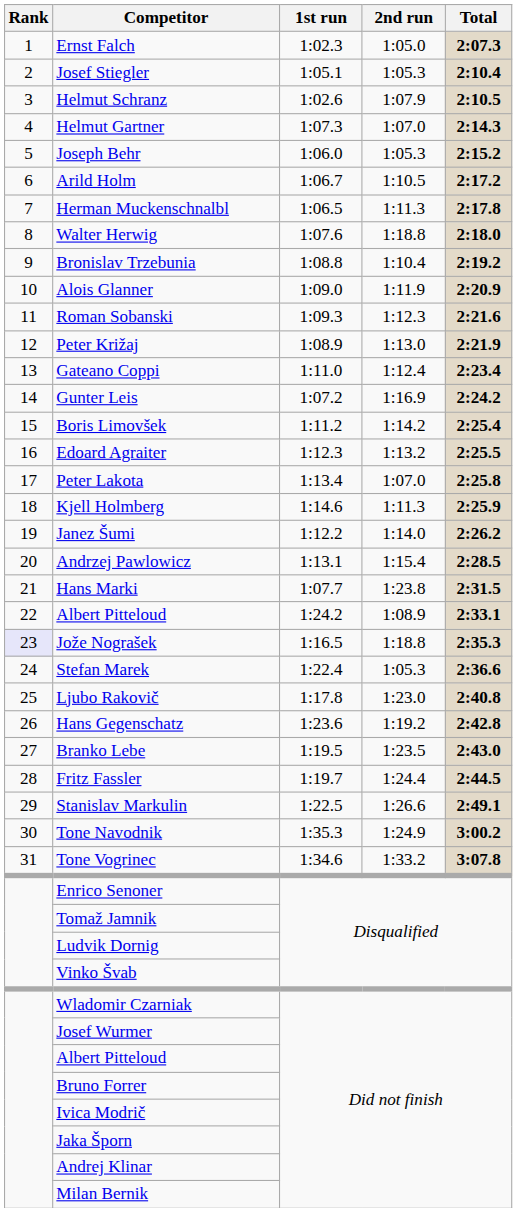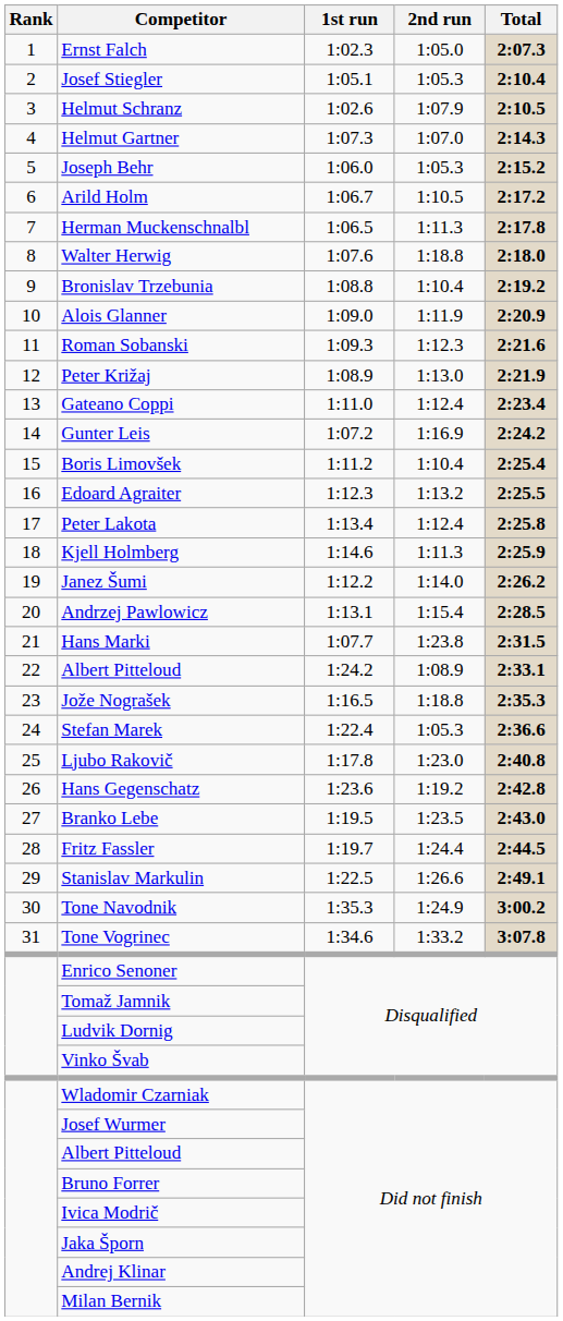 <table class="wikitable">
 <tr>
 <th width=15>Rank</th>
 <th width=205>Competitor</th>
 <th width=70 align=center>1st run</th>
 <th width=70>2nd run</th>
 <th width=55>Total</th>
 </tr>
 <tr>
 <td align=center>1</td>
 <td> <a href='#'>Ernst Falch</a></td>
 <td align=center>1:02.3</td>
 <td align=center>1:05.0</td>
 <td align=center bgcolor=#E3DAC9><strong>2:07.3</strong></td>
 </tr>
 <tr>
 <td align=center>2</td>
 <td> <a href='#'>Josef Stiegler</a></td>
 <td align=center>1:05.1</td>
 <td align=center>1:05.3</td>
 <td align=center bgcolor=#E3DAC9><strong>2:10.4</strong></td>
 </tr>
 <tr>
 <td align=center>3</td>
 <td> <a href='#'>Helmut Schranz</a></td>
 <td align=center>1:02.6</td>
 <td align=center>1:07.9</td>
 <td align=center bgcolor=#E3DAC9><strong>2:10.5</strong></td>
 </tr>
 <tr>
 <td align=center>4</td>
 <td> <a href='#'>Helmut Gartner</a></td>
 <td align=center>1:07.3</td>
 <td align=center>1:07.0</td>
 <td align=center bgcolor=#E3DAC9><strong>2:14.3</strong></td>
 </tr>
 <tr>
 <td align=center>5</td>
 <td> <a href='#'>Joseph Behr</a></td>
 <td align=center>1:06.0</td>
 <td align=center>1:05.3</td>
 <td align=center bgcolor=#E3DAC9><strong>2:15.2</strong></td>
 </tr>
 <tr>
 <td align=center>6</td>
 <td> <a href='#'>Arild Holm</a></td>
 <td align=center>1:06.7</td>
 <td align=center>1:10.5</td>
 <td align=center bgcolor=#E3DAC9><strong>2:17.2</strong></td>
 </tr>
 <tr>
 <td align=center>7</td>
 <td> <a href='#'>Herman Muckenschnalbl</a></td>
 <td align=center>1:06.5</td>
 <td align=center>1:11.3</td>
 <td align=center bgcolor=#E3DAC9><strong>2:17.8</strong></td>
 </tr>
 <tr>
 <td align=center>8</td>
 <td> <a href='#'>Walter Herwig</a></td>
 <td align=center>1:07.6</td>
 <td align=center>1:18.8</td>
 <td align=center bgcolor=#E3DAC9><strong>2:18.0</strong></td>
 </tr>
 <tr>
 <td align=center>9</td>
 <td> <a href='#'>Bronislav Trzebunia</a></td>
 <td align=center>1:08.8</td>
 <td align=center>1:10.4</td>
 <td align=center bgcolor=#E3DAC9><strong>2:19.2</strong></td>
 </tr>
 <tr>
 <td align=center>10</td>
 <td> <a href='#'>Alois Glanner</a></td>
 <td align=center>1:09.0</td>
 <td align=center>1:11.9</td>
 <td align=center bgcolor=#E3DAC9><strong>2:20.9</strong></td>
 </tr>
 <tr>
 <td align=center>11</td>
 <td> <a href='#'>Roman Sobanski</a></td>
 <td align=center>1:09.3</td>
 <td align=center>1:12.3</td>
 <td align=center bgcolor=#E3DAC9><strong>2:21.6</strong></td>
 </tr>
 <tr>
 <td align=center>12</td>
 <td> <a href='#'>Peter Križaj</a></td>
 <td align=center>1:08.9</td>
 <td align=center>1:13.0</td>
 <td align=center bgcolor=#E3DAC9><strong>2:21.9</strong></td>
 </tr>
 <tr>
 <td align=center>13</td>
 <td> <a href='#'>Gateano Coppi</a></td>
 <td align=center>1:11.0</td>
 <td align=center>1:12.4</td>
 <td align=center bgcolor=#E3DAC9><strong>2:23.4</strong></td>
 </tr>
 <tr>
 <td align=center>14</td>
 <td> <a href='#'>Gunter Leis</a></td>
 <td align=center>1:07.2</td>
 <td align=center>1:16.9</td>
 <td align=center bgcolor=#E3DAC9><strong>2:24.2</strong></td>
 </tr>
 <tr>
 <td align=center>15</td>
 <td> <a href='#'>Boris Limovšek</a></td>
 <td align=center>1:11.2</td>
-<td align=center>1:14.2</td>
+<td align=center>1:10.4</td>
 <td align=center bgcolor=#E3DAC9><strong>2:25.4</strong></td>
 </tr>
 <tr>
 <td align=center>16</td>
 <td> <a href='#'>Edoard Agraiter</a></td>
 <td align=center>1:12.3</td>
 <td align=center>1:13.2</td>
 <td align=center bgcolor=#E3DAC9><strong>2:25.5</strong></td>
 </tr>
 <tr>
 <td align=center>17</td>
 <td> <a href='#'>Peter Lakota</a></td>
 <td align=center>1:13.4</td>
-<td align=center>1:07.0</td>
+<td align=center>1:12.4</td>
 <td align=center bgcolor=#E3DAC9><strong>2:25.8</strong></td>
 </tr>
 <tr>
 <td align=center>18</td>
 <td> <a href='#'>Kjell Holmberg</a></td>
 <td align=center>1:14.6</td>
 <td align=center>1:11.3</td>
 <td align=center bgcolor=#E3DAC9><strong>2:25.9</strong></td>
 </tr>
 <tr>
 <td align=center>19</td>
 <td> <a href='#'>Janez Šumi</a></td>
 <td align=center>1:12.2</td>
 <td align=center>1:14.0</td>
 <td align=center bgcolor=#E3DAC9><strong>2:26.2</strong></td>
 </tr>
 <tr>
 <td align=center>20</td>
 <td> <a href='#'>Andrzej Pawlowicz</a></td>
 <td align=center>1:13.1</td>
 <td align=center>1:15.4</td>
 <td align=center bgcolor=#E3DAC9><strong>2:28.5</strong></td>
 </tr>
 <tr>
 <td align=center>21</td>
 <td> <a href='#'>Hans Marki</a></td>
 <td align=center>1:07.7</td>
 <td align=center>1:23.8</td>
 <td align=center bgcolor=#E3DAC9><strong>2:31.5</strong></td>
 </tr>
 <tr>
 <td align=center>22</td>
 <td> <a href='#'>Albert Pitteloud</a></td>
 <td align=center>1:24.2</td>
 <td align=center>1:08.9</td>
 <td align=center bgcolor=#E3DAC9><strong>2:33.1</strong></td>
 </tr>
 <tr>
-<td align=center style="background: lavender;">23</td>
+<td align=center>23</td>
 <td> <a href='#'>Jože Nograšek</a></td>
 <td align=center>1:16.5</td>
 <td align=center>1:18.8</td>
 <td align=center bgcolor=#E3DAC9><strong>2:35.3</strong></td>
 </tr>
 <tr>
 <td align=center>24</td>
 <td> <a href='#'>Stefan Marek</a></td>
 <td align=center>1:22.4</td>
 <td align=center>1:05.3</td>
 <td align=center bgcolor=#E3DAC9><strong>2:36.6</strong></td>
 </tr>
 <tr>
 <td align=center>25</td>
 <td> <a href='#'>Ljubo Rakovič</a></td>
 <td align=center>1:17.8</td>
 <td align=center>1:23.0</td>
 <td align=center bgcolor=#E3DAC9><strong>2:40.8</strong></td>
 </tr>
 <tr>
 <td align=center>26</td>
 <td> <a href='#'>Hans Gegenschatz</a></td>
 <td align=center>1:23.6</td>
 <td align=center>1:19.2</td>
 <td align=center bgcolor=#E3DAC9><strong>2:42.8</strong></td>
 </tr>
 <tr>
 <td align=center>27</td>
 <td> <a href='#'>Branko Lebe</a></td>
 <td align=center>1:19.5</td>
 <td align=center>1:23.5</td>
 <td align=center bgcolor=#E3DAC9><strong>2:43.0</strong></td>
 </tr>
 <tr>
 <td align=center>28</td>
 <td> <a href='#'>Fritz Fassler</a></td>
 <td align=center>1:19.7</td>
 <td align=center>1:24.4</td>
 <td align=center bgcolor=#E3DAC9><strong>2:44.5</strong></td>
 </tr>
 <tr>
 <td align=center>29</td>
 <td> <a href='#'>Stanislav Markulin</a></td>
 <td align=center>1:22.5</td>
 <td align=center>1:26.6</td>
 <td align=center bgcolor=#E3DAC9><strong>2:49.1</strong></td>
 </tr>
 <tr>
 <td align=center>30</td>
 <td> <a href='#'>Tone Navodnik</a></td>
 <td align=center>1:35.3</td>
 <td align=center>1:24.9</td>
 <td align=center bgcolor=#E3DAC9><strong>3:00.2</strong></td>
 </tr>
 <tr>
 <td align=center>31</td>
 <td> <a href='#'>Tone Vogrinec</a></td>
 <td align=center>1:34.6</td>
 <td align=center>1:33.2</td>
 <td align=center bgcolor=#E3DAC9><strong>3:07.8</strong></td>
 </tr>
 <tr>
 <td align=center rowspan=4 style="border-top-width:5px"></td>
 <td style="border-top-width:5px"> <a href='#'>Enrico Senoner</a></td>
 <td align=center colspan=3 rowspan=4 style="border-top-width:5px"><em>Disqualified</em></td>
 </tr>
 <tr>
 <td> <a href='#'>Tomaž Jamnik</a></td>
 </tr>
 <tr>
 <td> <a href='#'>Ludvik Dornig</a></td>
 </tr>
 <tr>
 <td> <a href='#'>Vinko Švab</a></td>
 </tr>
 <tr>
 <td align=center rowspan=8 style="border-top-width:5px"></td>
 <td style="border-top-width:5px"> <a href='#'>Wladomir Czarniak</a></td>
 <td style="border-top-width:5px" align=center colspan=3 rowspan=8><em>Did not finish</em></td>
 </tr>
 <tr>
 <td> <a href='#'>Josef Wurmer</a></td>
 </tr>
 <tr>
 <td> <a href='#'>Albert Pitteloud</a></td>
 </tr>
 <tr>
 <td> <a href='#'>Bruno Forrer</a></td>
 </tr>
 <tr>
 <td> <a href='#'>Ivica Modrič</a></td>
 </tr>
 <tr>
 <td> <a href='#'>Jaka Šporn</a></td>
 </tr>
 <tr>
 <td> <a href='#'>Andrej Klinar</a></td>
 </tr>
 <tr>
 <td> <a href='#'>Milan Bernik</a></td>
 </tr>
 </table>
